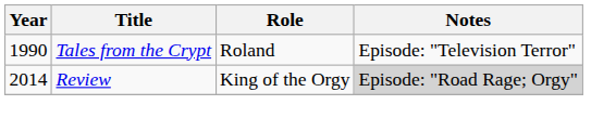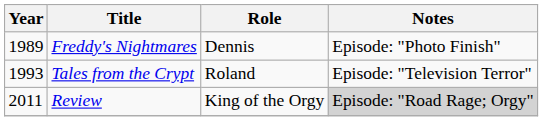 <table class="wikitable">
 <tr>
 <th>Year</th>
 <th>Title</th>
 <th>Role</th>
 <th>Notes</th>
 </tr>
 <tr>
-<td>1990</td>
+<td>1989</td>
+<td><em><a href='#'>Freddy's Nightmares</a></em></td>
+<td>Dennis</td>
+<td>Episode: "Photo Finish"</td>
+</tr>
+<tr>
+<td>1993</td>
 <td><em><a href='#'>Tales from the Crypt</a></em></td>
 <td>Roland</td>
 <td>Episode: "Television Terror"</td>
 </tr>
 <tr>
-<td>2014</td>
+<td>2011</td>
 <td><em><a href='#'>Review</a></em></td>
 <td>King of the Orgy</td>
 <td style="background: lightgrey;">Episode: "Road Rage; Orgy"</td>
 </tr>
 <tr>
 </tr>
 </table>
